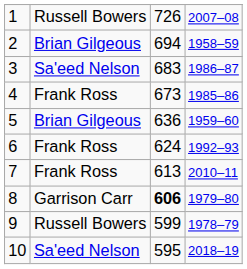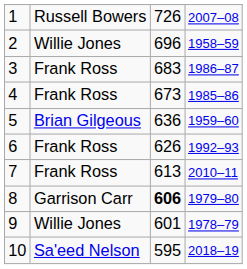 <table class="wikitable">
 <tr>
 </tr>
 <tr>
 <td>1</td>
 <td>Russell Bowers</td>
 <td>726</td>
 <td style="font-size:80%;"><a href='#'>2007–08</a></td>
 </tr>
 <tr>
 <td>2</td>
-<td><a href='#'>Brian Gilgeous</a></td>
-<td>694</td>
+<td>Willie Jones</td>
+<td>696</td>
 <td style="font-size:80%;"><a href='#'>1958–59</a></td>
 </tr>
 <tr>
 <td>3</td>
-<td><a href='#'>Sa'eed Nelson</a></td>
+<td>Frank Ross</td>
 <td>683</td>
 <td style="font-size:80%;"><a href='#'>1986–87</a></td>
 </tr>
 <tr>
 <td>4</td>
 <td>Frank Ross</td>
 <td>673</td>
 <td style="font-size:80%;"><a href='#'>1985–86</a></td>
 </tr>
 <tr>
 <td>5</td>
 <td><a href='#'>Brian Gilgeous</a></td>
 <td>636</td>
 <td style="font-size:80%;"><a href='#'>1959–60</a></td>
 </tr>
 <tr>
 <td>6</td>
 <td>Frank Ross</td>
-<td>624</td>
+<td>626</td>
 <td style="font-size:80%;"><a href='#'>1992–93</a></td>
 </tr>
 <tr>
 <td>7</td>
 <td>Frank Ross</td>
 <td>613</td>
 <td style="font-size:80%;"><a href='#'>2010–11</a></td>
 </tr>
 <tr>
 <td>8</td>
 <td>Garrison Carr</td>
 <td><strong>606</strong></td>
 <td style="font-size:80%;"><a href='#'>1979–80</a></td>
 </tr>
 <tr>
 <td>9</td>
-<td>Russell Bowers</td>
-<td>599</td>
+<td>Willie Jones</td>
+<td>601</td>
 <td style="font-size:80%;"><a href='#'>1978–79</a></td>
 </tr>
 <tr>
 <td>10</td>
 <td><a href='#'>Sa'eed Nelson</a></td>
 <td>595</td>
 <td style="font-size:80%;"><a href='#'>2018–19</a></td>
 </tr>
 </table>
